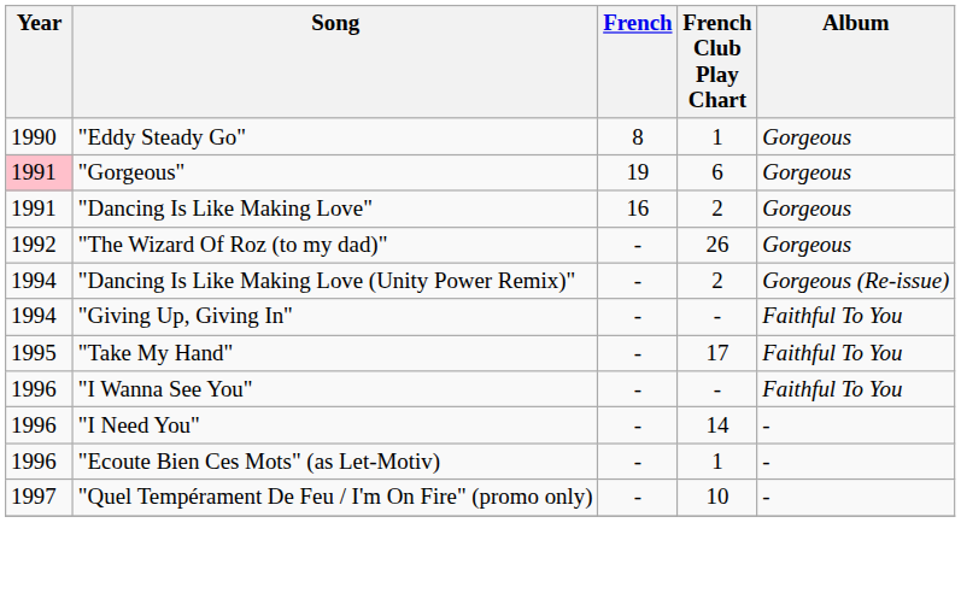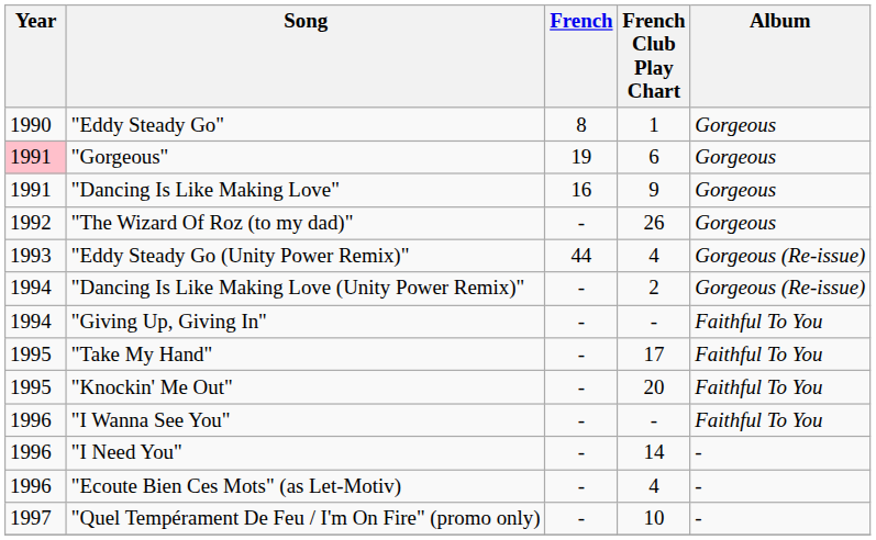 <table class="wikitable">
 <tr>
 <th align="left" valign="top" width="40">Year</th>
 <th align="left" valign="top">Song</th>
 <th align="center" valign="top" width="40"><a href='#'>French</a><br><br></th>
 <th align="center" valign="top" width="40">French Club Play Chart</th>
 <th align="left" valign="top">Album</th>
 </tr>
 <tr>
 <td align="left" valign="top">1990</td>
 <td align="left" valign="top">"Eddy Steady Go"</td>
 <td align="center" valign="top">8</td>
 <td align="center" valign="top">1</td>
 <td align="left" valign="top"><em>Gorgeous</em></td>
 </tr>
 <tr>
 <td align="left" valign="top" style="background: pink;">1991</td>
 <td align="left" valign="top">"Gorgeous"</td>
 <td align="center" valign="top">19</td>
 <td align="center" valign="top">6</td>
 <td align="left" valign="top"><em>Gorgeous</em></td>
 </tr>
 <tr>
 <td align="left" valign="top">1991</td>
 <td align="left" valign="top">"Dancing Is Like Making Love"</td>
 <td align="center" valign="top">16</td>
-<td align="center" valign="top">2</td>
+<td align="center" valign="top">9</td>
 <td align="left" valign="top"><em>Gorgeous</em></td>
 </tr>
 <tr>
 <td align="left" valign="top">1992</td>
 <td align="left" valign="top">"The Wizard Of Roz (to my dad)"</td>
 <td align="center" valign="top">-</td>
 <td align="center" valign="top">26</td>
 <td align="left" valign="top"><em>Gorgeous</em></td>
+</tr>
+<tr>
+<td align="left" valign="top">1993</td>
+<td align="left" valign="top">"Eddy Steady Go (Unity Power Remix)"</td>
+<td align="center" valign="top">44</td>
+<td align="center" valign="top">4</td>
+<td align="left" valign="top"><em>Gorgeous (Re-issue)</em></td>
 </tr>
 <tr>
 <td align="left" valign="top">1994</td>
 <td align="left" valign="top">"Dancing Is Like Making Love (Unity Power Remix)"</td>
 <td align="center" valign="top">-</td>
 <td align="center" valign="top">2</td>
 <td align="left" valign="top"><em>Gorgeous (Re-issue)</em></td>
 </tr>
 <tr>
 <td align="left" valign="top">1994</td>
 <td align="left" valign="top">"Giving Up, Giving In"</td>
 <td align="center" valign="top">-</td>
 <td align="center" valign="top">-</td>
 <td align="left" valign="top"><em>Faithful To You</em></td>
 </tr>
 <tr>
 <td align="left" valign="top">1995</td>
 <td align="left" valign="top">"Take My Hand"</td>
 <td align="center" valign="top">-</td>
 <td align="center" valign="top">17</td>
 <td align="left" valign="top"><em>Faithful To You</em></td>
 </tr>
 <tr>
+<td align="left" valign="top">1995</td>
+<td align="left" valign="top">"Knockin' Me Out"</td>
+<td align="center" valign="top">-</td>
+<td align="center" valign="top">20</td>
+<td align="left" valign="top"><em>Faithful To You</em></td>
+</tr>
+<tr>
 <td align="left" valign="top">1996</td>
 <td align="left" valign="top">"I Wanna See You"</td>
 <td align="center" valign="top">-</td>
 <td align="center" valign="top">-</td>
 <td align="left" valign="top"><em>Faithful To You</em></td>
 </tr>
 <tr>
 <td align="left" valign="top">1996</td>
 <td align="left" valign="top">"I Need You"</td>
 <td align="center" valign="top">-</td>
 <td align="center" valign="top">14</td>
 <td align="left" valign="top"><em>-</em></td>
 </tr>
 <tr>
 <td align="left" valign="top">1996</td>
 <td align="left" valign="top">"Ecoute Bien Ces Mots" (as Let-Motiv)</td>
 <td align="center" valign="top">-</td>
-<td align="center" valign="top">1</td>
+<td align="center" valign="top">4</td>
 <td align="left" valign="top"><em>-</em></td>
 </tr>
 <tr>
 <td align="left" valign="top">1997</td>
 <td align="left" valign="top">"Quel Tempérament De Feu / I'm On Fire" (promo only)</td>
 <td align="center" valign="top">-</td>
 <td align="center" valign="top">10</td>
 <td align="left" valign="top"><em>-</em></td>
 </tr>
 <tr>
 </tr>
 </table>
